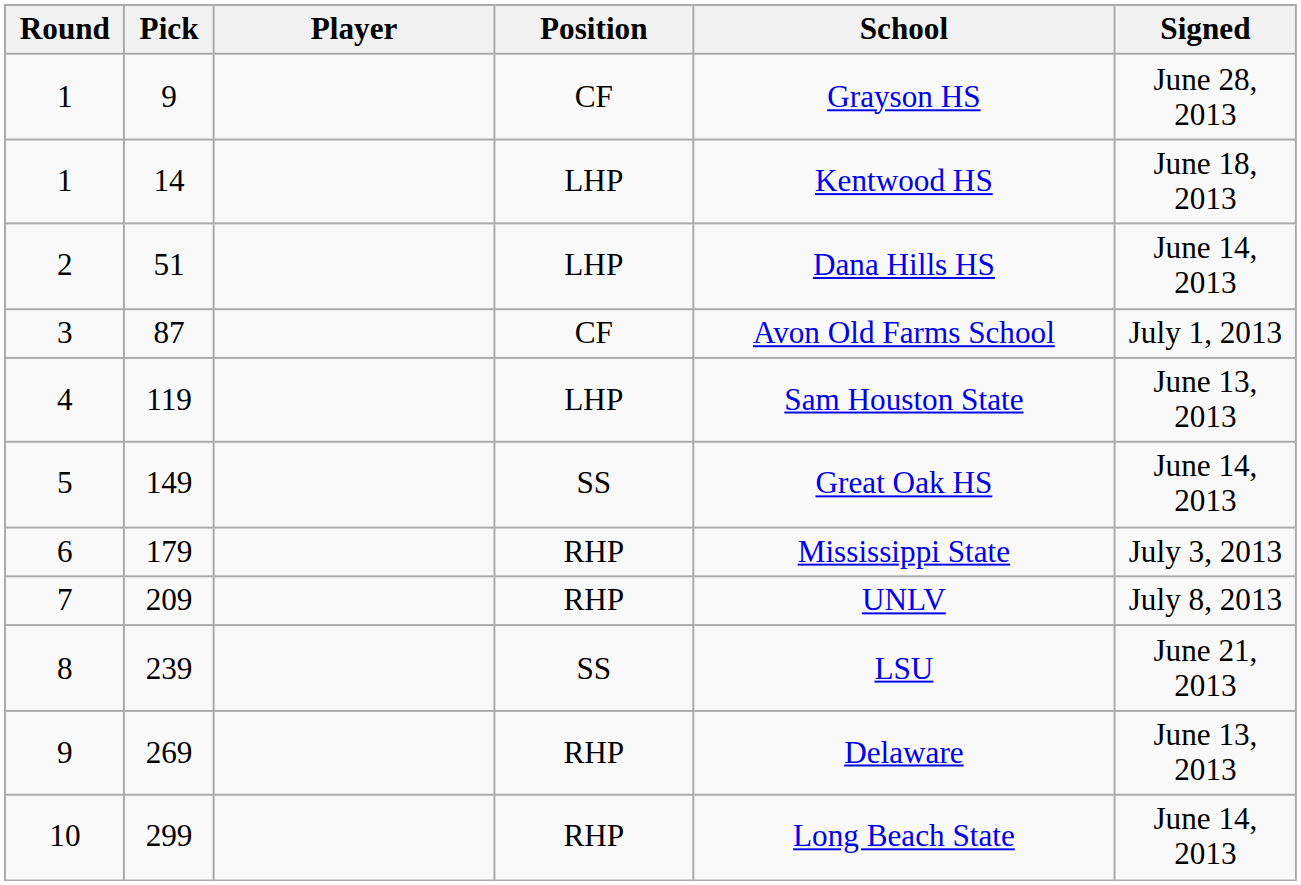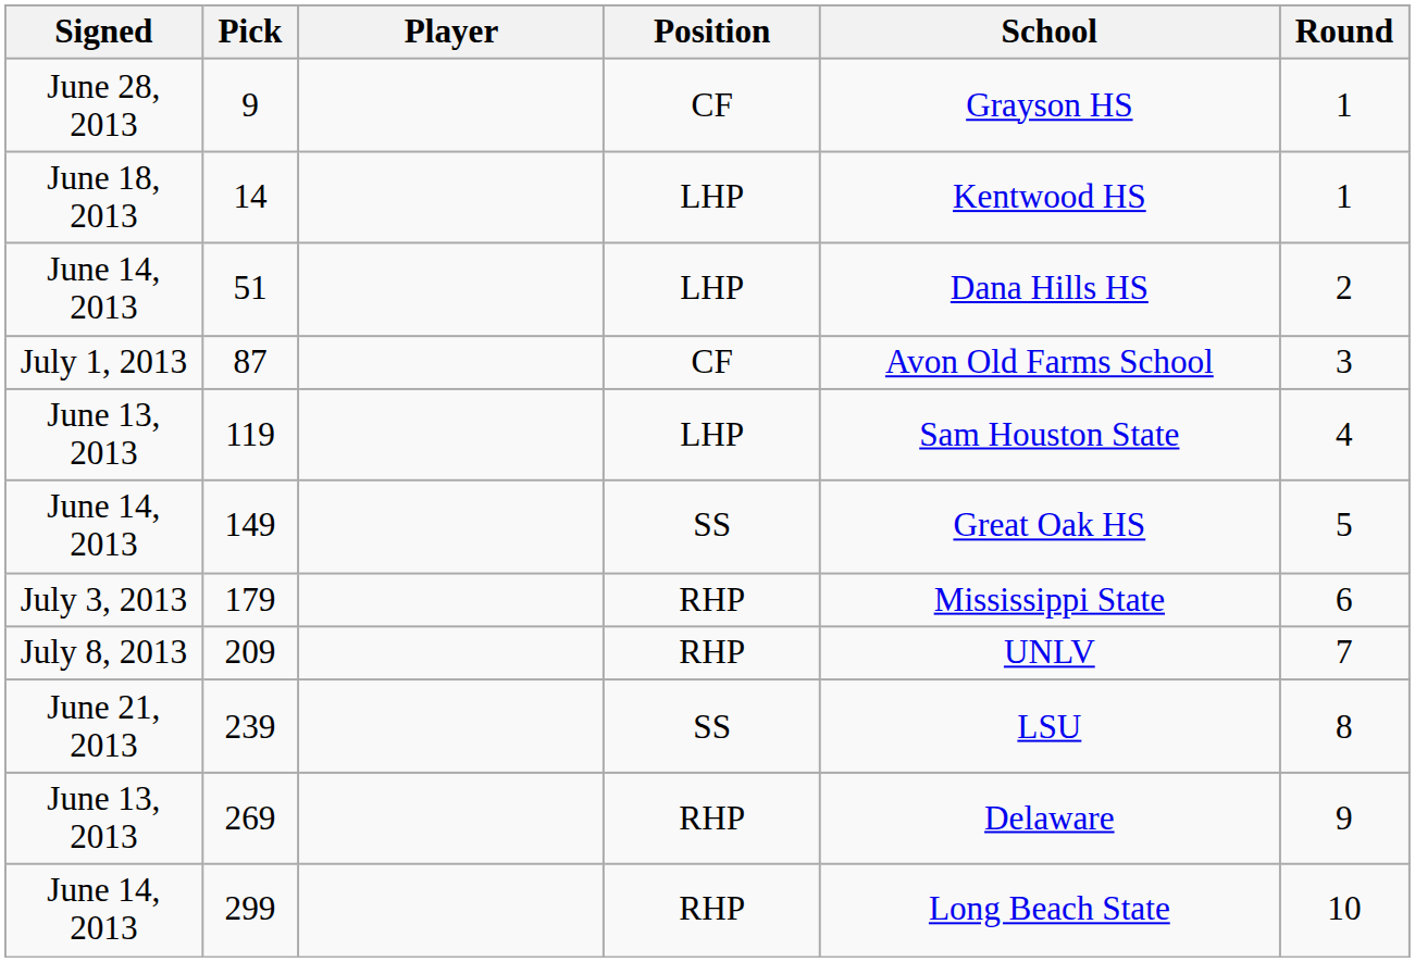 <table class="wikitable sortable" style="text-align:center;" width="75%">
 <tr>
-<th width=1%>Round</th>
+<th width=5%>Signed</th>
 <th width=1%>Pick</th>
 <th width=10%>Player</th>
 <th width=5%>Position</th>
 <th width=15%>School</th>
-<th width=5%>Signed</th>
+<th width=1%>Round</th>
 </tr>
 <tr>
-<td>1</td>
+<td>June 28, 2013</td>
 <td>9</td>
 <td></td>
 <td>CF</td>
 <td><a href='#'>Grayson HS</a></td>
-<td>June 28, 2013</td>
+<td>1</td>
 </tr>
 <tr>
-<td>1</td>
+<td>June 18, 2013</td>
 <td>14</td>
 <td></td>
 <td>LHP</td>
 <td><a href='#'>Kentwood HS</a></td>
-<td>June 18, 2013</td>
+<td>1</td>
 </tr>
 <tr>
-<td>2</td>
+<td>June 14, 2013</td>
 <td>51</td>
 <td></td>
 <td>LHP</td>
 <td><a href='#'>Dana Hills HS</a></td>
-<td>June 14, 2013</td>
+<td>2</td>
 </tr>
 <tr>
-<td>3</td>
+<td>July 1, 2013</td>
 <td>87</td>
 <td></td>
 <td>CF</td>
 <td><a href='#'>Avon Old Farms School</a></td>
-<td>July 1, 2013</td>
+<td>3</td>
 </tr>
 <tr>
-<td>4</td>
+<td>June 13, 2013</td>
 <td>119</td>
 <td></td>
 <td>LHP</td>
 <td><a href='#'>Sam Houston State</a></td>
-<td>June 13, 2013</td>
+<td>4</td>
 </tr>
 <tr>
-<td>5</td>
+<td>June 14, 2013</td>
 <td>149</td>
 <td></td>
 <td>SS</td>
 <td><a href='#'>Great Oak HS</a></td>
-<td>June 14, 2013</td>
+<td>5</td>
 </tr>
 <tr>
-<td>6</td>
+<td>July 3, 2013</td>
 <td>179</td>
 <td></td>
 <td>RHP</td>
 <td><a href='#'>Mississippi State</a></td>
-<td>July 3, 2013</td>
+<td>6</td>
 </tr>
 <tr>
-<td>7</td>
+<td>July 8, 2013</td>
 <td>209</td>
 <td></td>
 <td>RHP</td>
 <td><a href='#'>UNLV</a></td>
-<td>July 8, 2013</td>
+<td>7</td>
 </tr>
 <tr>
-<td>8</td>
+<td>June 21, 2013</td>
 <td>239</td>
 <td></td>
 <td>SS</td>
 <td><a href='#'>LSU</a></td>
-<td>June 21, 2013</td>
+<td>8</td>
 </tr>
 <tr>
-<td>9</td>
+<td>June 13, 2013</td>
 <td>269</td>
 <td></td>
 <td>RHP</td>
 <td><a href='#'>Delaware</a></td>
-<td>June 13, 2013</td>
+<td>9</td>
 </tr>
 <tr>
-<td>10</td>
+<td>June 14, 2013</td>
 <td>299</td>
 <td></td>
 <td>RHP</td>
 <td><a href='#'>Long Beach State</a></td>
-<td>June 14, 2013</td>
+<td>10</td>
 </tr>
 </table>
